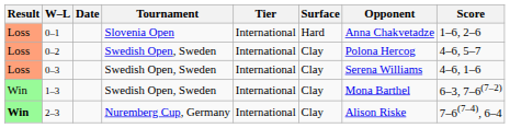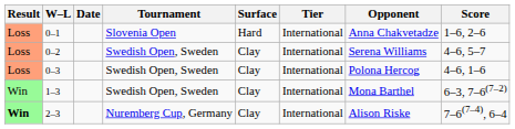 <table class="sortable wikitable">
 <tr>
 <th>Result</th>
 <th class="unsortable">W–L</th>
 <th>Date</th>
 <th>Tournament</th>
+<th>Surface</th>
 <th>Tier</th>
-<th>Surface</th>
 <th>Opponent</th>
 <th class=unsortable>Score</th>
 </tr>
 <tr>
 <td bgcolor=FFA07A>Loss</td>
 <td><small>0–1</small></td>
 <td><a href='#'></a></td>
 <td><a href='#'>Slovenia Open</a></td>
+<td>Hard</td>
 <td>International</td>
-<td>Hard</td>
 <td> <a href='#'>Anna Chakvetadze</a></td>
 <td>1–6, 2–6</td>
 </tr>
 <tr>
 <td bgcolor=FFA07A>Loss</td>
 <td><small>0–2</small></td>
 <td><a href='#'></a></td>
 <td><a href='#'>Swedish Open</a>, Sweden</td>
+<td>Clay</td>
 <td>International</td>
-<td>Clay</td>
-<td> <a href='#'>Polona Hercog</a></td>
+<td> <a href='#'>Serena Williams</a></td>
 <td>4–6, 5–7</td>
 </tr>
 <tr>
 <td bgcolor=FFA07A>Loss</td>
 <td><small>0–3</small></td>
 <td><a href='#'></a></td>
 <td>Swedish Open, Sweden</td>
+<td>Clay</td>
 <td>International</td>
-<td>Clay</td>
-<td> <a href='#'>Serena Williams</a></td>
+<td> <a href='#'>Polona Hercog</a></td>
 <td>4–6, 1–6</td>
 </tr>
 <tr>
 <td bgcolor=98FB98>Win</td>
 <td><small>1–3</small></td>
 <td><a href='#'></a></td>
 <td>Swedish Open, Sweden</td>
+<td>Clay</td>
 <td>International</td>
-<td>Clay</td>
 <td> <a href='#'>Mona Barthel</a></td>
 <td>6–3, 7–6<sup>(7–2)</sup></td>
 </tr>
 <tr>
 <td bgcolor=98FB98><strong>Win</strong></td>
 <td><small>2–3</small></td>
 <td><a href='#'></a></td>
 <td><a href='#'>Nuremberg Cup</a>, Germany</td>
+<td>Clay</td>
 <td>International</td>
-<td>Clay</td>
 <td> <a href='#'>Alison Riske</a></td>
 <td>7–6<sup>(7–4)</sup>, 6–4</td>
 </tr>
 </table>
